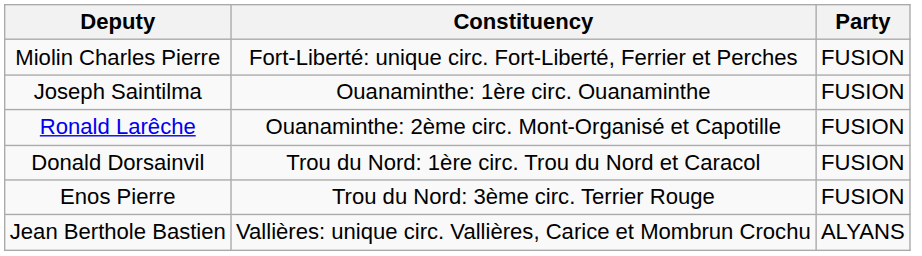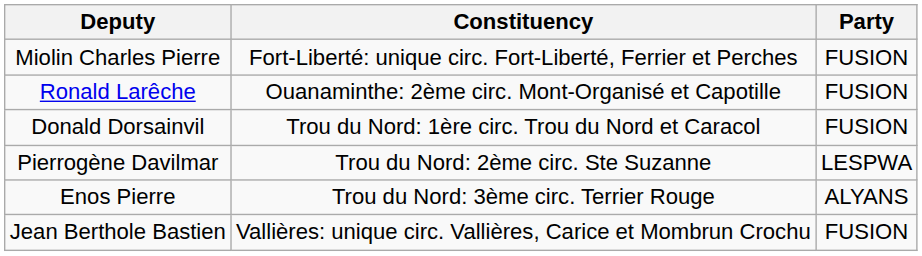 <table class="wikitable" style="text-align:center;">
 <tr>
 <th>Deputy</th>
 <th>Constituency</th>
 <th>Party</th>
 </tr>
 <tr>
 <td>Miolin Charles Pierre</td>
 <td>Fort-Liberté: unique circ. Fort-Liberté, Ferrier et Perches</td>
-<td>FUSION</td>
-</tr>
-<tr>
-<td>Joseph Saintilma</td>
-<td>Ouanaminthe: 1ère circ. Ouanaminthe</td>
 <td>FUSION</td>
 </tr>
 <tr>
 <td><a href='#'>Ronald Larêche</a></td>
 <td>Ouanaminthe: 2ème circ. Mont-Organisé et Capotille</td>
 <td>FUSION</td>
 </tr>
 <tr>
 <td>Donald Dorsainvil</td>
 <td>Trou du Nord: 1ère circ. Trou du Nord et Caracol</td>
 <td>FUSION</td>
 </tr>
 <tr>
+<td>Pierrogène Davilmar</td>
+<td>Trou du Nord: 2ème circ. Ste Suzanne</td>
+<td>LESPWA</td>
+</tr>
+<tr>
 <td>Enos Pierre</td>
 <td>Trou du Nord: 3ème circ. Terrier Rouge</td>
-<td>FUSION</td>
+<td>ALYANS</td>
 </tr>
 <tr>
 <td>Jean Berthole Bastien</td>
 <td>Vallières: unique circ. Vallières, Carice et Mombrun Crochu</td>
-<td>ALYANS</td>
+<td>FUSION</td>
 </tr>
 </table>
